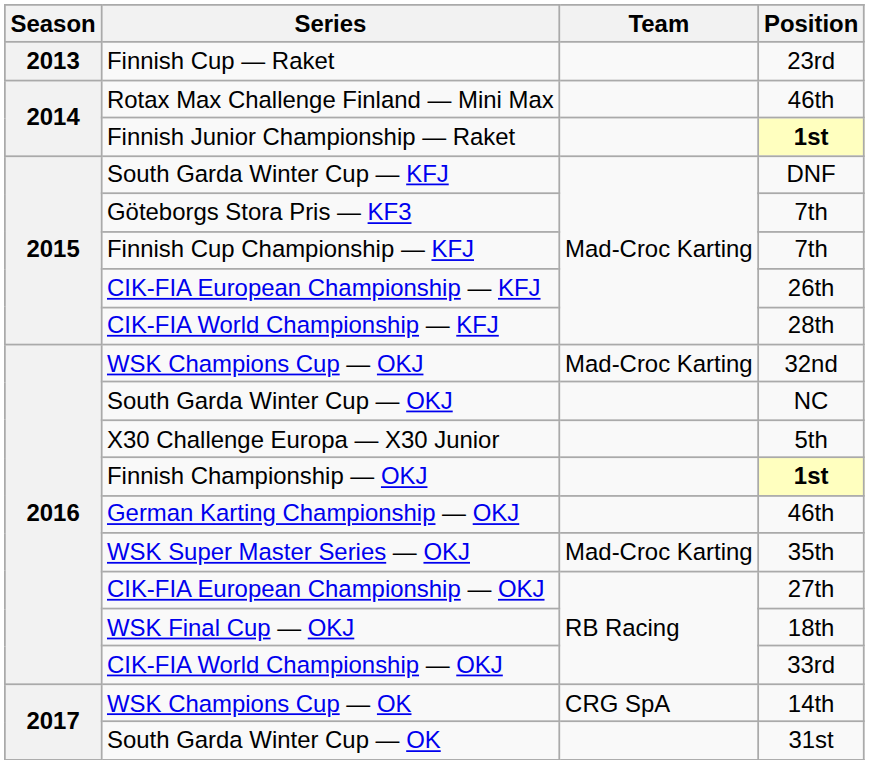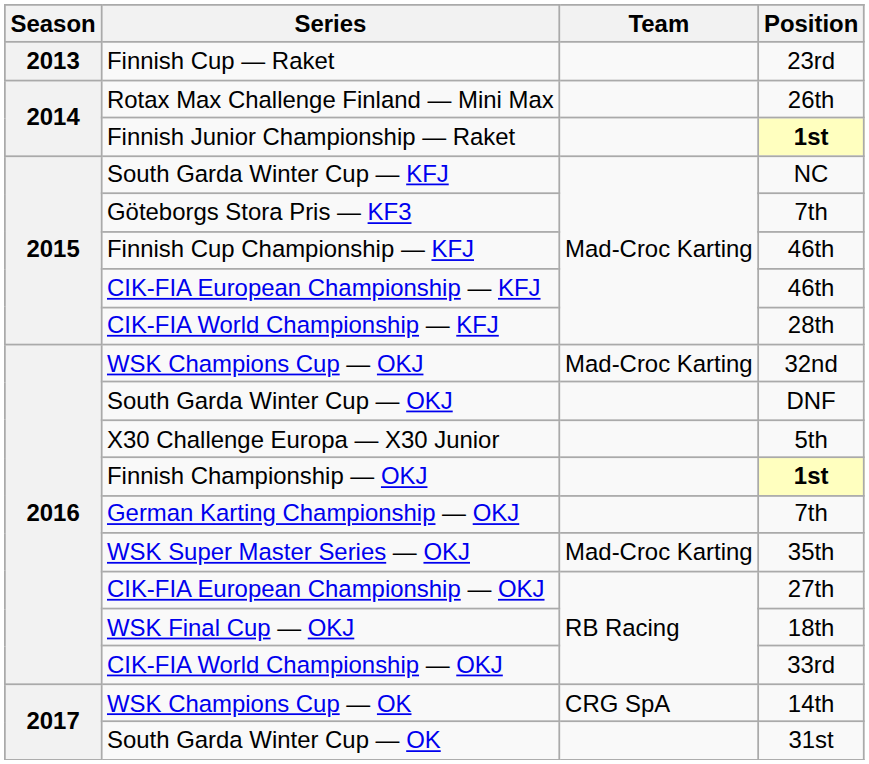 <table class="wikitable" style="font-size: 85%; text-align:center">
 <tr>
 <th>Season</th>
 <th>Series</th>
 <th>Team</th>
 <th>Position</th>
 </tr>
 <tr>
 <th>2013</th>
 <td align="left">Finnish Cup — Raket</td>
 <td align="left"></td>
 <td>23rd</td>
 </tr>
 <tr>
 <th rowspan="2">2014</th>
 <td align="left">Rotax Max Challenge Finland — Mini Max</td>
 <td align="left"></td>
-<td>46th</td>
+<td>26th</td>
 </tr>
 <tr>
 <td align="left">Finnish Junior Championship — Raket</td>
 <td align="left"></td>
 <td style="background:#FFFFBF;"><strong>1st</strong></td>
 </tr>
 <tr>
 <th rowspan="5">2015</th>
 <td align="left">South Garda Winter Cup — <a href='#'>KFJ</a></td>
 <td rowspan="5" align="left">Mad-Croc Karting</td>
-<td>DNF</td>
+<td>NC</td>
 </tr>
 <tr>
 <td align="left">Göteborgs Stora Pris — <a href='#'>KF3</a></td>
 <td>7th</td>
 </tr>
 <tr>
 <td align="left">Finnish Cup Championship — <a href='#'>KFJ</a></td>
-<td>7th</td>
+<td>46th</td>
 </tr>
 <tr>
 <td align="left"><a href='#'>CIK-FIA European Championship</a> — <a href='#'>KFJ</a></td>
-<td>26th</td>
+<td>46th</td>
 </tr>
 <tr>
 <td align="left"><a href='#'>CIK-FIA World Championship</a> — <a href='#'>KFJ</a></td>
 <td>28th</td>
 </tr>
 <tr>
 <th rowspan="9">2016</th>
 <td align="left"><a href='#'>WSK Champions Cup</a> — <a href='#'>OKJ</a></td>
 <td align="left">Mad-Croc Karting</td>
 <td>32nd</td>
 </tr>
 <tr>
 <td align="left">South Garda Winter Cup — <a href='#'>OKJ</a></td>
 <td align="left"></td>
-<td>NC</td>
+<td>DNF</td>
 </tr>
 <tr>
 <td align="left">X30 Challenge Europa — X30 Junior</td>
 <td align="left"></td>
 <td>5th</td>
 </tr>
 <tr>
 <td align="left">Finnish Championship — <a href='#'>OKJ</a></td>
 <td align="left"></td>
 <td style="background:#FFFFBF;"><strong>1st</strong></td>
 </tr>
 <tr>
 <td align="left"><a href='#'>German Karting Championship</a> — <a href='#'>OKJ</a></td>
 <td align="left"></td>
-<td>46th</td>
+<td>7th</td>
 </tr>
 <tr>
 <td align="left"><a href='#'>WSK Super Master Series</a> — <a href='#'>OKJ</a></td>
 <td align="left">Mad-Croc Karting</td>
 <td>35th</td>
 </tr>
 <tr>
 <td align="left"><a href='#'>CIK-FIA European Championship</a> — <a href='#'>OKJ</a></td>
 <td rowspan="3" align="left">RB Racing</td>
 <td>27th</td>
 </tr>
 <tr>
 <td align="left"><a href='#'>WSK Final Cup</a> — <a href='#'>OKJ</a></td>
 <td>18th</td>
 </tr>
 <tr>
 <td align="left"><a href='#'>CIK-FIA World Championship</a> — <a href='#'>OKJ</a></td>
 <td>33rd</td>
 </tr>
 <tr>
 <th rowspan="2">2017</th>
 <td align="left"><a href='#'>WSK Champions Cup</a> — <a href='#'>OK</a></td>
 <td align="left">CRG SpA</td>
 <td>14th</td>
 </tr>
 <tr>
 <td align="left">South Garda Winter Cup — <a href='#'>OK</a></td>
 <td align="left"></td>
 <td>31st</td>
 </tr>
 </table>
